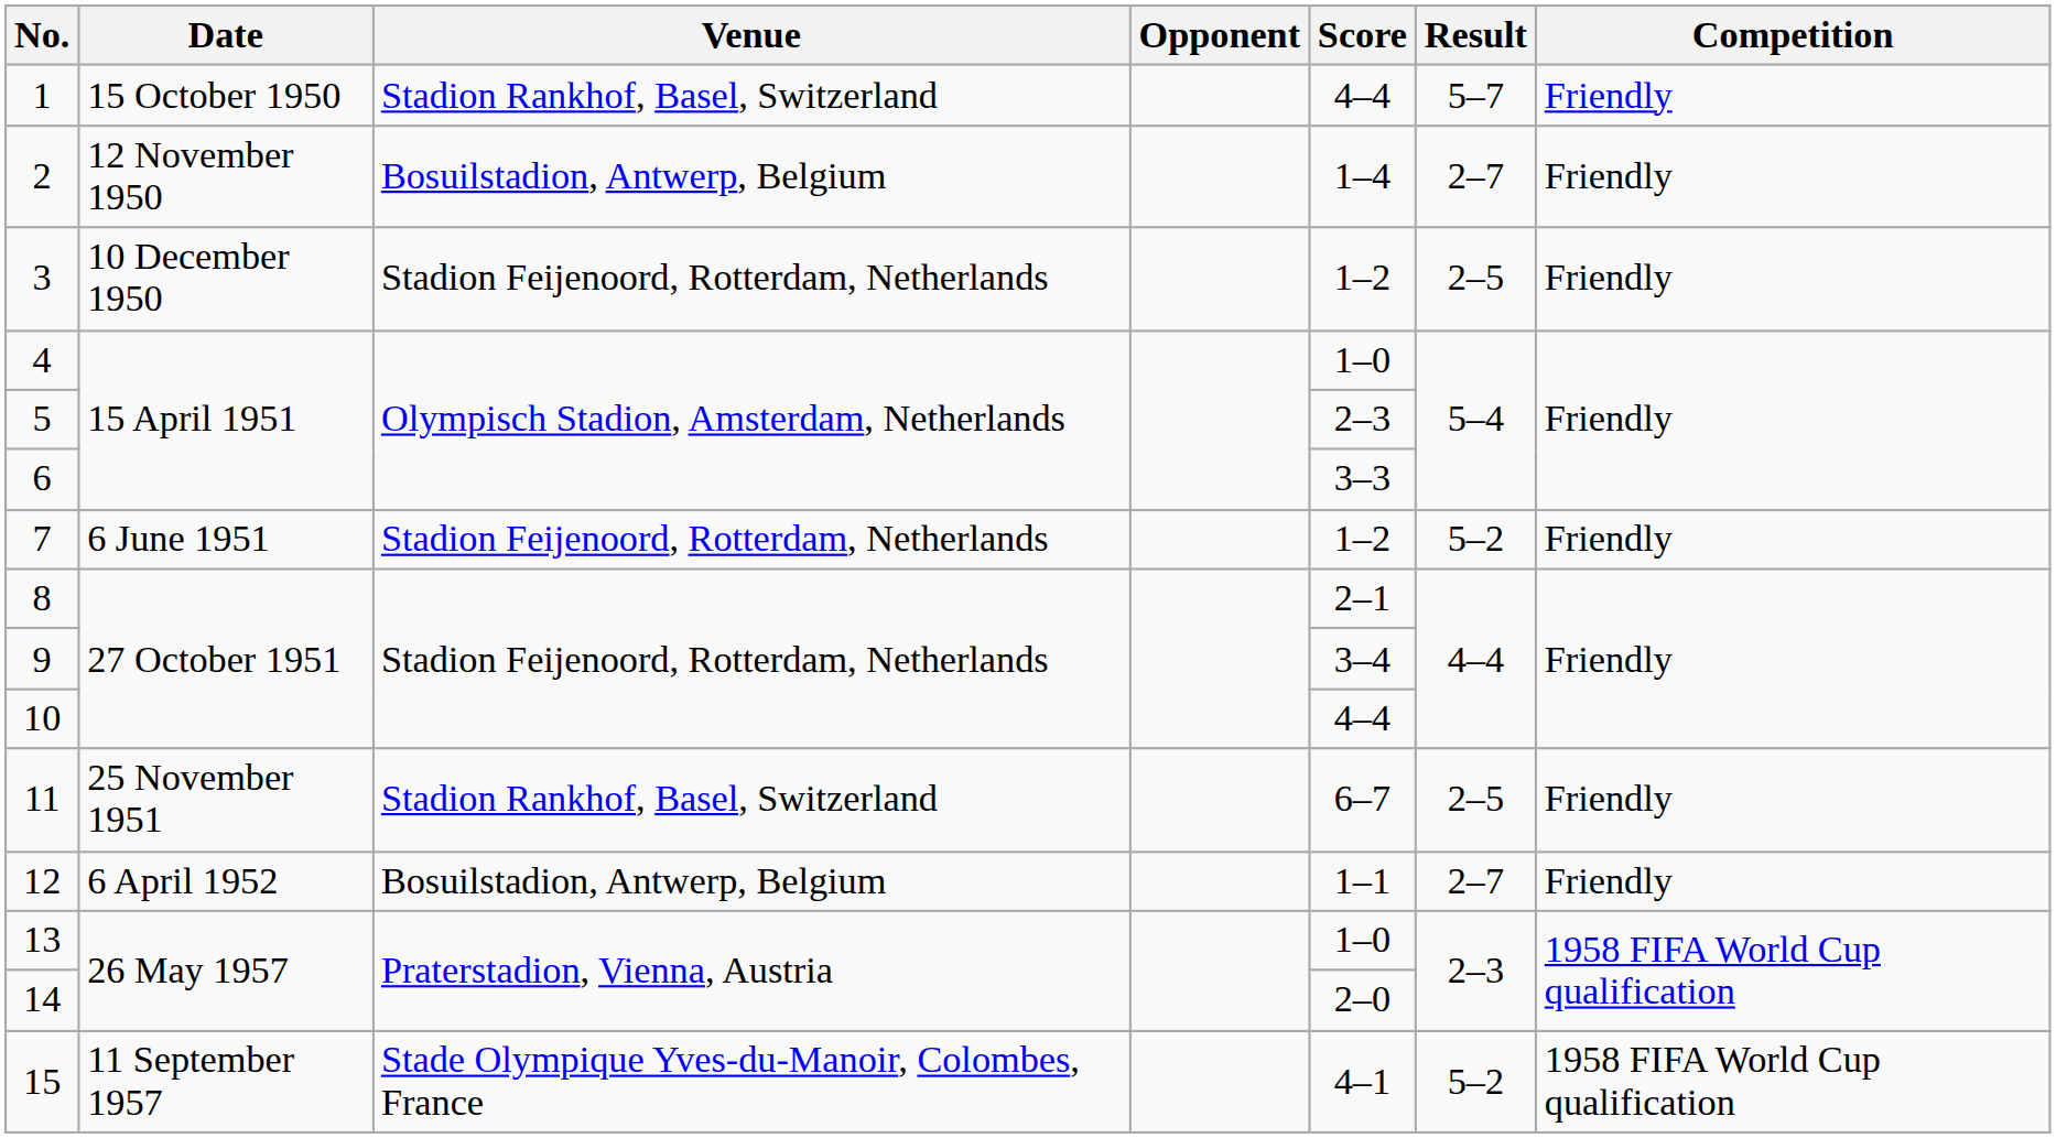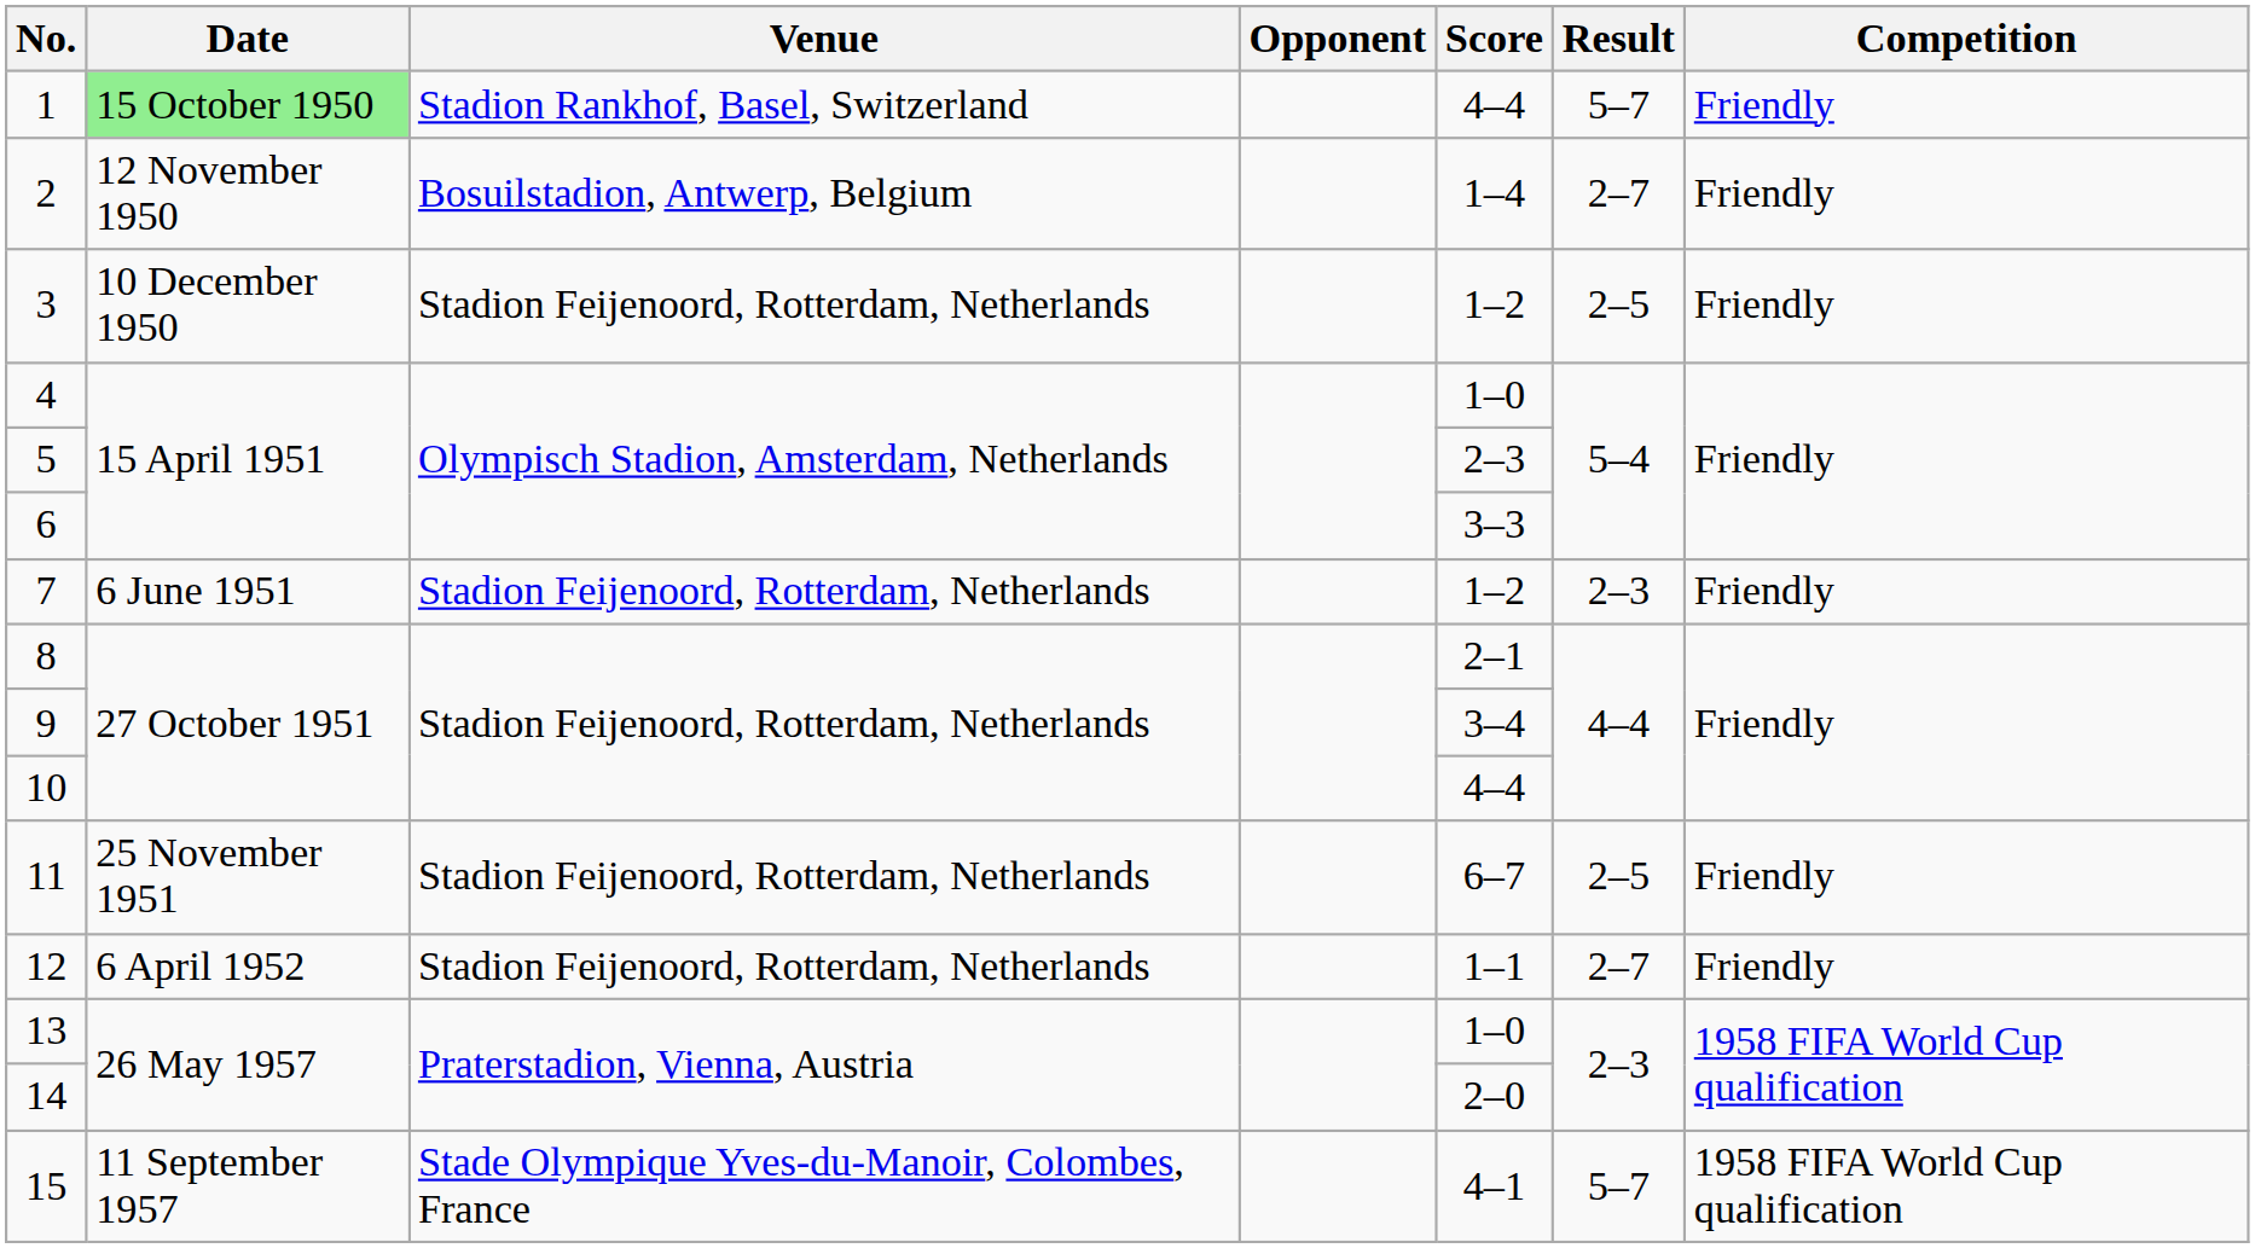 <table class="wikitable sortable">
 <tr>
 <th scope="col">No.</th>
 <th scope="col">Date</th>
 <th scope="col">Venue</th>
 <th scope="col">Opponent</th>
 <th scope="col">Score</th>
 <th scope="col">Result</th>
 <th scope="col">Competition</th>
 </tr>
 <tr>
 <td style="text-align:center">1</td>
-<td>15 October 1950</td>
+<td style="background: lightgreen;">15 October 1950</td>
 <td><a href='#'>Stadion Rankhof</a>, <a href='#'>Basel</a>, Switzerland</td>
 <td></td>
 <td style="text-align:center">4–4</td>
 <td style="text-align:center">5–7</td>
 <td><a href='#'>Friendly</a></td>
 </tr>
 <tr>
 <td style="text-align:center">2</td>
 <td>12 November 1950</td>
 <td><a href='#'>Bosuilstadion</a>, <a href='#'>Antwerp</a>, Belgium</td>
 <td></td>
 <td style="text-align:center">1–4</td>
 <td style="text-align:center">2–7</td>
 <td>Friendly</td>
 </tr>
 <tr>
 <td style="text-align:center">3</td>
 <td>10 December 1950</td>
 <td>Stadion Feijenoord, Rotterdam, Netherlands</td>
 <td></td>
 <td style="text-align:center">1–2</td>
 <td style="text-align:center">2–5</td>
 <td>Friendly</td>
 </tr>
 <tr>
 <td style="text-align:center">4</td>
 <td rowspan="3">15 April 1951</td>
 <td rowspan="3"><a href='#'>Olympisch Stadion</a>, <a href='#'>Amsterdam</a>, Netherlands</td>
 <td rowspan="3"></td>
 <td style="text-align:center">1–0</td>
 <td rowspan="3" style="text-align:center">5–4</td>
 <td rowspan="3">Friendly</td>
 </tr>
 <tr>
 <td style="text-align:center">5</td>
 <td style="text-align:center">2–3</td>
 </tr>
 <tr>
 <td style="text-align:center">6</td>
 <td style="text-align:center">3–3</td>
 </tr>
 <tr>
 <td style="text-align:center">7</td>
 <td>6 June 1951</td>
 <td><a href='#'>Stadion Feijenoord</a>, <a href='#'>Rotterdam</a>, Netherlands</td>
 <td></td>
 <td style="text-align:center">1–2</td>
-<td style="text-align:center">5–2</td>
+<td style="text-align:center">2–3</td>
 <td>Friendly</td>
 </tr>
 <tr>
 <td style="text-align:center">8</td>
 <td rowspan="3">27 October 1951</td>
 <td rowspan="3">Stadion Feijenoord, Rotterdam, Netherlands</td>
 <td rowspan="3"></td>
 <td style="text-align:center">2–1</td>
 <td rowspan="3" style="text-align:center">4–4</td>
 <td rowspan="3">Friendly</td>
 </tr>
 <tr>
 <td style="text-align:center">9</td>
 <td style="text-align:center">3–4</td>
 </tr>
 <tr>
 <td style="text-align:center">10</td>
 <td style="text-align:center">4–4</td>
 </tr>
 <tr>
 <td style="text-align:center">11</td>
 <td>25 November 1951</td>
-<td><a href='#'>Stadion Rankhof</a>, <a href='#'>Basel</a>, Switzerland</td>
+<td>Stadion Feijenoord, Rotterdam, Netherlands</td>
 <td></td>
 <td style="text-align:center">6–7</td>
 <td style="text-align:center">2–5</td>
 <td>Friendly</td>
 </tr>
 <tr>
 <td style="text-align:center">12</td>
 <td>6 April 1952</td>
-<td>Bosuilstadion, Antwerp, Belgium</td>
+<td>Stadion Feijenoord, Rotterdam, Netherlands</td>
 <td></td>
 <td style="text-align:center">1–1</td>
 <td style="text-align:center">2–7</td>
 <td>Friendly</td>
 </tr>
 <tr>
 <td style="text-align:center">13</td>
 <td rowspan="2">26 May 1957</td>
 <td rowspan="2"><a href='#'>Praterstadion</a>, <a href='#'>Vienna</a>, Austria</td>
 <td rowspan="2"></td>
 <td style="text-align:center">1–0</td>
 <td rowspan="2" style="text-align:center">2–3</td>
 <td rowspan="2"><a href='#'>1958 FIFA World Cup qualification</a></td>
 </tr>
 <tr>
 <td style="text-align:center">14</td>
 <td style="text-align:center">2–0</td>
 </tr>
 <tr>
 <td style="text-align:center">15</td>
 <td>11 September 1957</td>
 <td><a href='#'>Stade Olympique Yves-du-Manoir</a>, <a href='#'>Colombes</a>, France</td>
 <td></td>
 <td style="text-align:center">4–1</td>
-<td style="text-align:center">5–2</td>
+<td style="text-align:center">5–7</td>
 <td>1958 FIFA World Cup qualification</td>
 </tr>
 </table>
